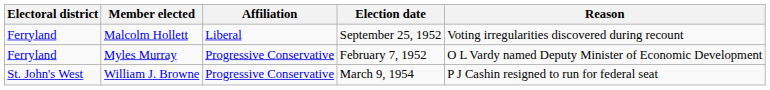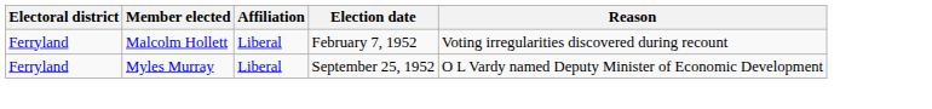 <table class="wikitable sortable">
 <tr>
 <th>Electoral district</th>
 <th>Member elected</th>
 <th>Affiliation</th>
 <th>Election date</th>
 <th>Reason</th>
 </tr>
 <tr>
 <td><a href='#'>Ferryland</a></td>
 <td><a href='#'>Malcolm Hollett</a></td>
 <td><a href='#'>Liberal</a></td>
-<td>September 25, 1952</td>
+<td>February 7, 1952</td>
 <td>Voting irregularities discovered during recount</td>
 </tr>
 <tr>
 <td><a href='#'>Ferryland</a></td>
 <td><a href='#'>Myles Murray</a></td>
-<td><a href='#'>Progressive Conservative</a></td>
-<td>February 7, 1952</td>
+<td><a href='#'>Liberal</a></td>
+<td>September 25, 1952</td>
 <td>O L Vardy named Deputy Minister of Economic Development</td>
 </tr>
-<tr>
-<td><a href='#'>St. John's West</a></td>
-<td><a href='#'>William J. Browne</a></td>
-<td><a href='#'>Progressive Conservative</a></td>
-<td>March 9, 1954</td>
-<td>P J Cashin resigned to run for federal seat</td>
-</tr>
 </table>
